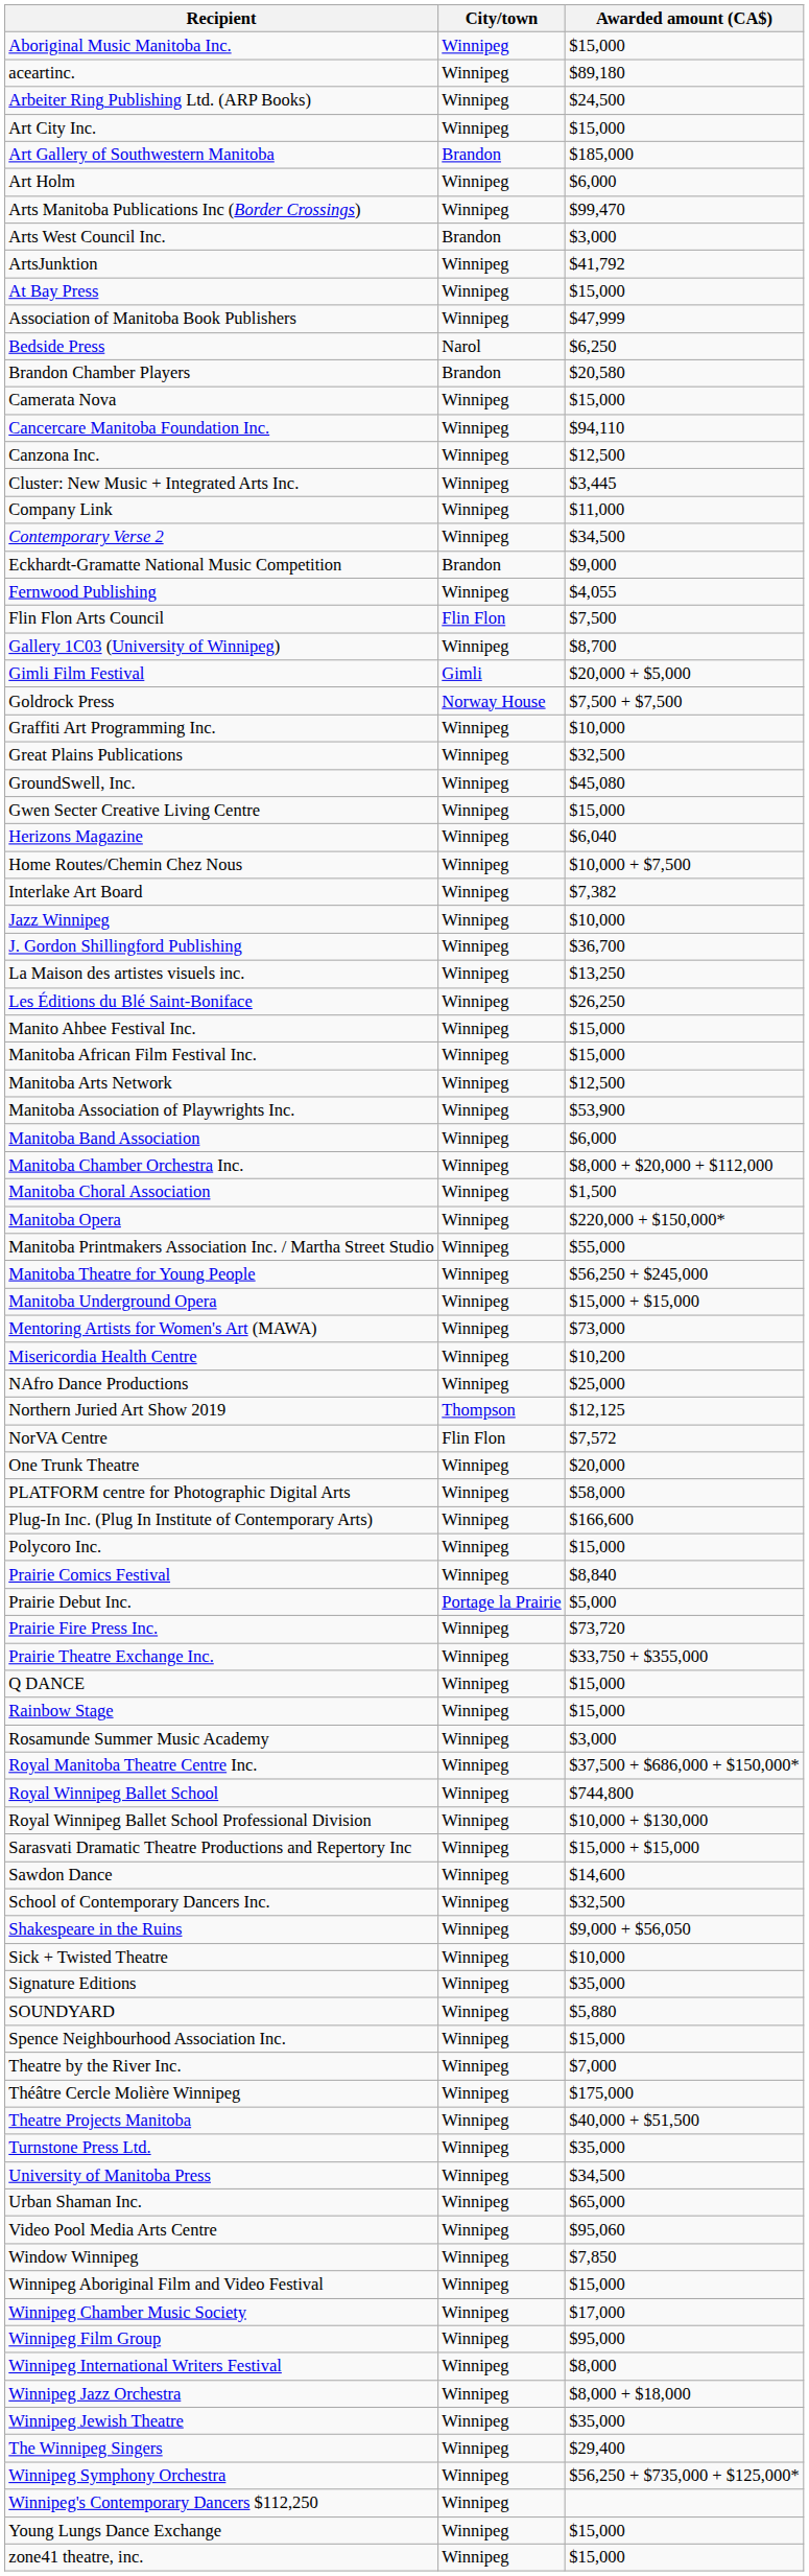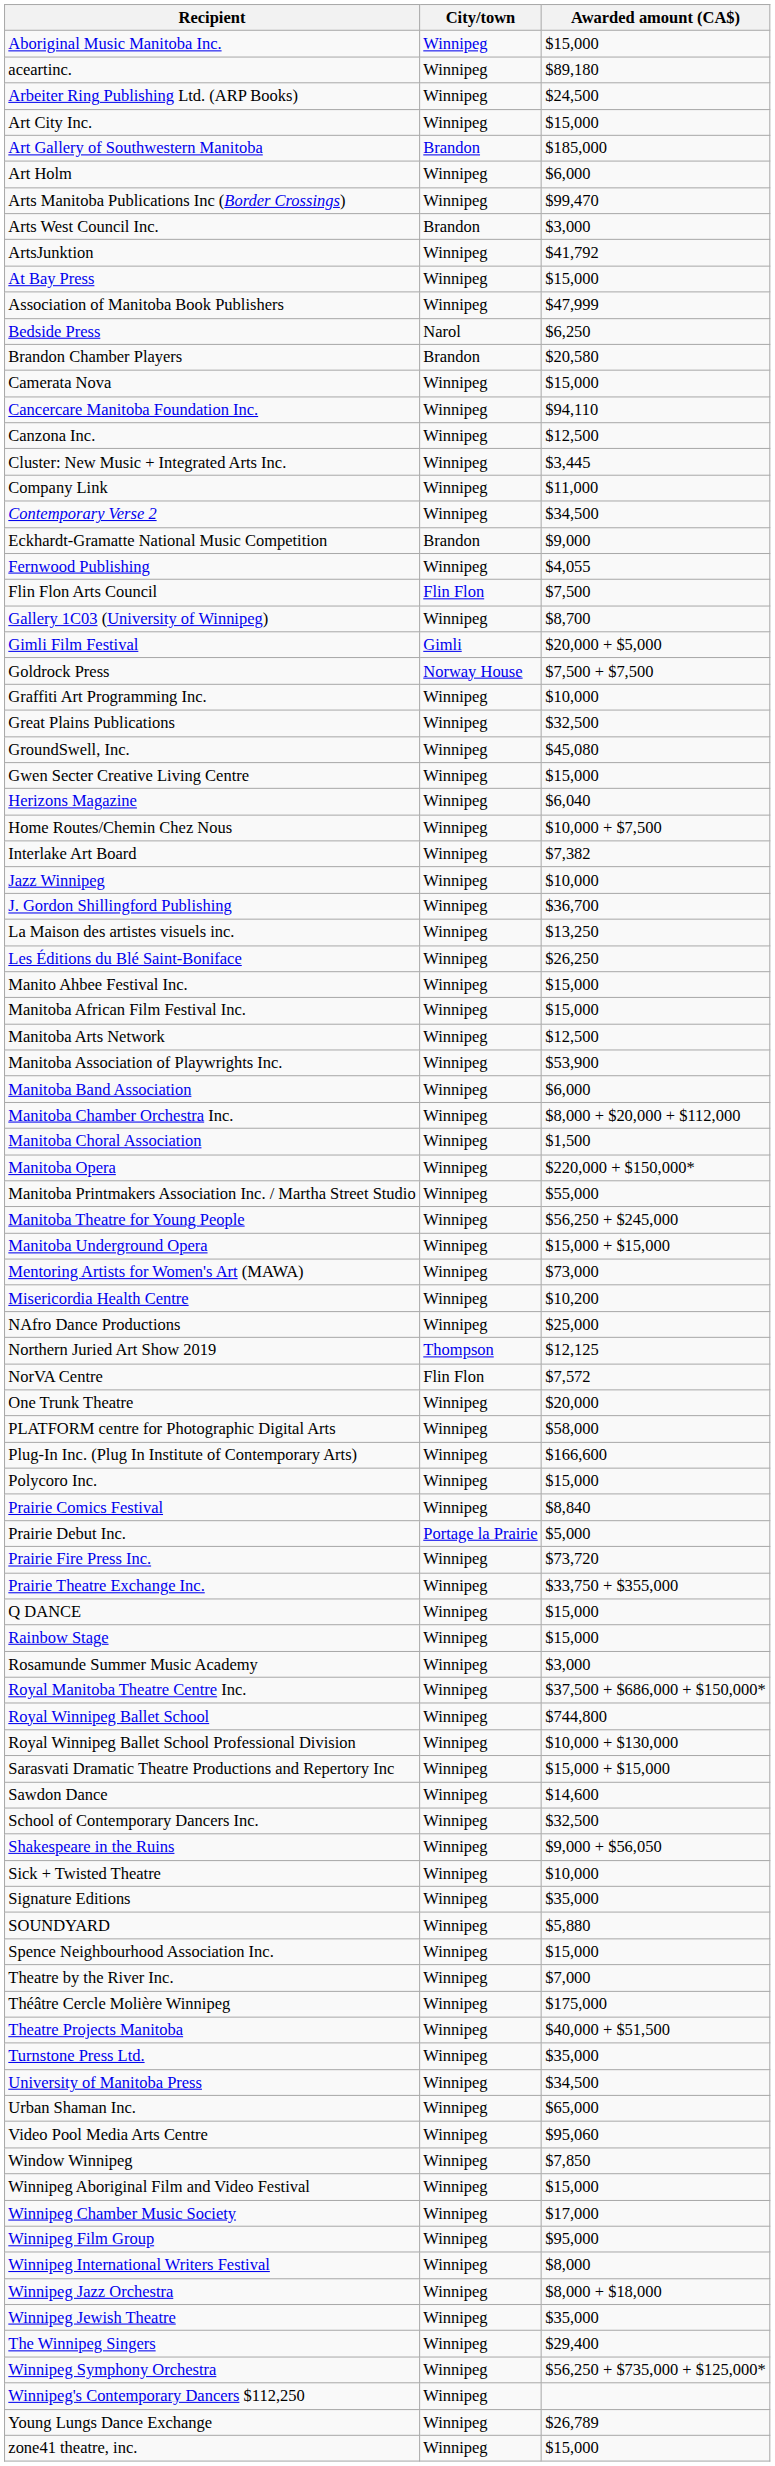 <table class="wikitable">
 <tr>
 <th>Recipient</th>
 <th>City/town</th>
 <th>Awarded amount (CA$)</th>
 </tr>
 <tr>
 <td><a href='#'>Aboriginal Music Manitoba Inc.</a></td>
 <td><a href='#'>Winnipeg</a></td>
 <td>$15,000</td>
 </tr>
 <tr>
 <td>aceartinc.</td>
 <td>Winnipeg</td>
 <td>$89,180</td>
 </tr>
 <tr>
 <td><a href='#'>Arbeiter Ring Publishing</a> Ltd. (ARP Books)</td>
 <td>Winnipeg</td>
 <td>$24,500</td>
 </tr>
 <tr>
 <td>Art City Inc.</td>
 <td>Winnipeg</td>
 <td>$15,000</td>
 </tr>
 <tr>
 <td><a href='#'>Art Gallery of Southwestern Manitoba</a></td>
 <td><a href='#'>Brandon</a></td>
 <td>$185,000</td>
 </tr>
 <tr>
 <td>Art Holm</td>
 <td>Winnipeg</td>
 <td>$6,000</td>
 </tr>
 <tr>
 <td>Arts Manitoba Publications Inc (<a href='#'><em>Border Crossings</em></a>)</td>
 <td>Winnipeg</td>
 <td>$99,470</td>
 </tr>
 <tr>
 <td>Arts West Council Inc.</td>
 <td>Brandon</td>
 <td>$3,000</td>
 </tr>
 <tr>
 <td>ArtsJunktion</td>
 <td>Winnipeg</td>
 <td>$41,792</td>
 </tr>
 <tr>
 <td><a href='#'>At Bay Press</a></td>
 <td>Winnipeg</td>
 <td>$15,000</td>
 </tr>
 <tr>
 <td>Association of Manitoba Book Publishers</td>
 <td>Winnipeg</td>
 <td>$47,999</td>
 </tr>
 <tr>
 <td><a href='#'>Bedside Press</a></td>
 <td>Narol</td>
 <td>$6,250</td>
 </tr>
 <tr>
 <td>Brandon Chamber Players</td>
 <td>Brandon</td>
 <td>$20,580</td>
 </tr>
 <tr>
 <td>Camerata Nova</td>
 <td>Winnipeg</td>
 <td>$15,000</td>
 </tr>
 <tr>
 <td><a href='#'>Cancercare Manitoba Foundation Inc.</a></td>
 <td>Winnipeg</td>
 <td>$94,110</td>
 </tr>
 <tr>
 <td>Canzona Inc.</td>
 <td>Winnipeg</td>
 <td>$12,500</td>
 </tr>
 <tr>
 <td>Cluster: New Music + Integrated Arts Inc.</td>
 <td>Winnipeg</td>
 <td>$3,445</td>
 </tr>
 <tr>
 <td>Company Link</td>
 <td>Winnipeg</td>
 <td>$11,000</td>
 </tr>
 <tr>
 <td><em><a href='#'>Contemporary Verse 2</a></em></td>
 <td>Winnipeg</td>
 <td>$34,500</td>
 </tr>
 <tr>
 <td>Eckhardt-Gramatte National Music Competition</td>
 <td>Brandon</td>
 <td>$9,000</td>
 </tr>
 <tr>
 <td><a href='#'>Fernwood Publishing</a></td>
 <td>Winnipeg</td>
 <td>$4,055</td>
 </tr>
 <tr>
 <td>Flin Flon Arts Council</td>
 <td><a href='#'>Flin Flon</a></td>
 <td>$7,500</td>
 </tr>
 <tr>
 <td><a href='#'>Gallery 1C03</a> (<a href='#'>University of Winnipeg</a>)</td>
 <td>Winnipeg</td>
 <td>$8,700</td>
 </tr>
 <tr>
 <td><a href='#'>Gimli Film Festival</a></td>
 <td><a href='#'>Gimli</a></td>
 <td>$20,000 + $5,000</td>
 </tr>
 <tr>
 <td>Goldrock Press</td>
 <td><a href='#'>Norway House</a></td>
 <td>$7,500 + $7,500</td>
 </tr>
 <tr>
 <td>Graffiti Art Programming Inc.</td>
 <td>Winnipeg</td>
 <td>$10,000</td>
 </tr>
 <tr>
 <td>Great Plains Publications</td>
 <td>Winnipeg</td>
 <td>$32,500</td>
 </tr>
 <tr>
 <td>GroundSwell, Inc.</td>
 <td>Winnipeg</td>
 <td>$45,080</td>
 </tr>
 <tr>
 <td>Gwen Secter Creative Living Centre</td>
 <td>Winnipeg</td>
 <td>$15,000</td>
 </tr>
 <tr>
 <td><a href='#'>Herizons Magazine</a></td>
 <td>Winnipeg</td>
 <td>$6,040</td>
 </tr>
 <tr>
 <td>Home Routes/Chemin Chez Nous</td>
 <td>Winnipeg</td>
 <td>$10,000 + $7,500</td>
 </tr>
 <tr>
 <td>Interlake Art Board</td>
 <td>Winnipeg</td>
 <td>$7,382</td>
 </tr>
 <tr>
 <td><a href='#'>Jazz Winnipeg</a></td>
 <td>Winnipeg</td>
 <td>$10,000</td>
 </tr>
 <tr>
 <td><a href='#'>J. Gordon Shillingford Publishing</a></td>
 <td>Winnipeg</td>
 <td>$36,700</td>
 </tr>
 <tr>
 <td>La Maison des artistes visuels inc.</td>
 <td>Winnipeg</td>
 <td>$13,250</td>
 </tr>
 <tr>
 <td><a href='#'>Les Éditions du Blé Saint-Boniface</a></td>
 <td>Winnipeg</td>
 <td>$26,250</td>
 </tr>
 <tr>
 <td>Manito Ahbee Festival Inc.</td>
 <td>Winnipeg</td>
 <td>$15,000</td>
 </tr>
 <tr>
 <td>Manitoba African Film Festival Inc.</td>
 <td>Winnipeg</td>
 <td>$15,000</td>
 </tr>
 <tr>
 <td>Manitoba Arts Network</td>
 <td>Winnipeg</td>
 <td>$12,500</td>
 </tr>
 <tr>
 <td>Manitoba Association of Playwrights Inc.</td>
 <td>Winnipeg</td>
 <td>$53,900</td>
 </tr>
 <tr>
 <td><a href='#'>Manitoba Band Association</a></td>
 <td>Winnipeg</td>
 <td>$6,000</td>
 </tr>
 <tr>
 <td><a href='#'>Manitoba Chamber Orchestra</a> Inc.</td>
 <td>Winnipeg</td>
 <td>$8,000 + $20,000 + $112,000</td>
 </tr>
 <tr>
 <td><a href='#'>Manitoba Choral Association</a></td>
 <td>Winnipeg</td>
 <td>$1,500</td>
 </tr>
 <tr>
 <td><a href='#'>Manitoba Opera</a></td>
 <td>Winnipeg</td>
 <td>$220,000 + $150,000*</td>
 </tr>
 <tr>
 <td>Manitoba Printmakers Association Inc. / Martha Street Studio</td>
 <td>Winnipeg</td>
 <td>$55,000</td>
 </tr>
 <tr>
 <td><a href='#'>Manitoba Theatre for Young People</a></td>
 <td>Winnipeg</td>
 <td>$56,250 + $245,000</td>
 </tr>
 <tr>
 <td><a href='#'>Manitoba Underground Opera</a></td>
 <td>Winnipeg</td>
 <td>$15,000 + $15,000</td>
 </tr>
 <tr>
 <td><a href='#'>Mentoring Artists for Women's Art</a> (MAWA)</td>
 <td>Winnipeg</td>
 <td>$73,000</td>
 </tr>
 <tr>
 <td><a href='#'>Misericordia Health Centre</a></td>
 <td>Winnipeg</td>
 <td>$10,200</td>
 </tr>
 <tr>
 <td>NAfro Dance Productions</td>
 <td>Winnipeg</td>
 <td>$25,000</td>
 </tr>
 <tr>
 <td>Northern Juried Art Show 2019</td>
 <td><a href='#'>Thompson</a></td>
 <td>$12,125</td>
 </tr>
 <tr>
 <td>NorVA Centre</td>
 <td>Flin Flon</td>
 <td>$7,572</td>
 </tr>
 <tr>
 <td>One Trunk Theatre</td>
 <td>Winnipeg</td>
 <td>$20,000</td>
 </tr>
 <tr>
 <td>PLATFORM centre for Photographic Digital Arts</td>
 <td>Winnipeg</td>
 <td>$58,000</td>
 </tr>
 <tr>
 <td>Plug-In Inc. (Plug In Institute of Contemporary Arts)</td>
 <td>Winnipeg</td>
 <td>$166,600</td>
 </tr>
 <tr>
 <td>Polycoro Inc.</td>
 <td>Winnipeg</td>
 <td>$15,000</td>
 </tr>
 <tr>
 <td><a href='#'>Prairie Comics Festival</a></td>
 <td>Winnipeg</td>
 <td>$8,840</td>
 </tr>
 <tr>
 <td>Prairie Debut Inc.</td>
 <td><a href='#'>Portage la Prairie</a></td>
 <td>$5,000</td>
 </tr>
 <tr>
 <td><a href='#'>Prairie Fire Press Inc.</a></td>
 <td>Winnipeg</td>
 <td>$73,720</td>
 </tr>
 <tr>
 <td><a href='#'>Prairie Theatre Exchange Inc.</a></td>
 <td>Winnipeg</td>
 <td>$33,750 + $355,000</td>
 </tr>
 <tr>
 <td>Q DANCE</td>
 <td>Winnipeg</td>
 <td>$15,000</td>
 </tr>
 <tr>
 <td><a href='#'>Rainbow Stage</a></td>
 <td>Winnipeg</td>
 <td>$15,000</td>
 </tr>
 <tr>
 <td>Rosamunde Summer Music Academy</td>
 <td>Winnipeg</td>
 <td>$3,000</td>
 </tr>
 <tr>
 <td><a href='#'>Royal Manitoba Theatre Centre</a> Inc.</td>
 <td>Winnipeg</td>
 <td>$37,500 + $686,000 + $150,000*</td>
 </tr>
 <tr>
 <td><a href='#'>Royal Winnipeg Ballet School</a></td>
 <td>Winnipeg</td>
 <td>$744,800</td>
 </tr>
 <tr>
 <td>Royal Winnipeg Ballet School Professional Division</td>
 <td>Winnipeg</td>
 <td>$10,000 + $130,000</td>
 </tr>
 <tr>
 <td>Sarasvati Dramatic Theatre Productions and Repertory Inc</td>
 <td>Winnipeg</td>
 <td>$15,000 + $15,000</td>
 </tr>
 <tr>
 <td>Sawdon Dance</td>
 <td>Winnipeg</td>
 <td>$14,600</td>
 </tr>
 <tr>
 <td>School of Contemporary Dancers Inc.</td>
 <td>Winnipeg</td>
 <td>$32,500</td>
 </tr>
 <tr>
 <td><a href='#'>Shakespeare in the Ruins</a></td>
 <td>Winnipeg</td>
 <td>$9,000 + $56,050</td>
 </tr>
 <tr>
 <td>Sick + Twisted Theatre</td>
 <td>Winnipeg</td>
 <td>$10,000</td>
 </tr>
 <tr>
 <td>Signature Editions</td>
 <td>Winnipeg</td>
 <td>$35,000</td>
 </tr>
 <tr>
 <td>SOUNDYARD</td>
 <td>Winnipeg</td>
 <td>$5,880</td>
 </tr>
 <tr>
 <td>Spence Neighbourhood Association Inc.</td>
 <td>Winnipeg</td>
 <td>$15,000</td>
 </tr>
 <tr>
 <td>Theatre by the River Inc.</td>
 <td>Winnipeg</td>
 <td>$7,000</td>
 </tr>
 <tr>
 <td>Théâtre Cercle Molière Winnipeg</td>
 <td>Winnipeg</td>
 <td>$175,000</td>
 </tr>
 <tr>
 <td><a href='#'>Theatre Projects Manitoba</a></td>
 <td>Winnipeg</td>
 <td>$40,000 + $51,500</td>
 </tr>
 <tr>
 <td><a href='#'>Turnstone Press Ltd.</a></td>
 <td>Winnipeg</td>
 <td>$35,000</td>
 </tr>
 <tr>
 <td><a href='#'>University of Manitoba Press</a></td>
 <td>Winnipeg</td>
 <td>$34,500</td>
 </tr>
 <tr>
 <td>Urban Shaman Inc.</td>
 <td>Winnipeg</td>
 <td>$65,000</td>
 </tr>
 <tr>
 <td>Video Pool Media Arts Centre</td>
 <td>Winnipeg</td>
 <td>$95,060</td>
 </tr>
 <tr>
 <td>Window Winnipeg</td>
 <td>Winnipeg</td>
 <td>$7,850</td>
 </tr>
 <tr>
 <td>Winnipeg Aboriginal Film and Video Festival</td>
 <td>Winnipeg</td>
 <td>$15,000</td>
 </tr>
 <tr>
 <td><a href='#'>Winnipeg Chamber Music Society</a></td>
 <td>Winnipeg</td>
 <td>$17,000</td>
 </tr>
 <tr>
 <td><a href='#'>Winnipeg Film Group</a></td>
 <td>Winnipeg</td>
 <td>$95,000</td>
 </tr>
 <tr>
 <td><a href='#'>Winnipeg International Writers Festival</a></td>
 <td>Winnipeg</td>
 <td>$8,000</td>
 </tr>
 <tr>
 <td><a href='#'>Winnipeg Jazz Orchestra</a></td>
 <td>Winnipeg</td>
 <td>$8,000 + $18,000</td>
 </tr>
 <tr>
 <td><a href='#'>Winnipeg Jewish Theatre</a></td>
 <td>Winnipeg</td>
 <td>$35,000</td>
 </tr>
 <tr>
 <td><a href='#'>The Winnipeg Singers</a></td>
 <td>Winnipeg</td>
 <td>$29,400</td>
 </tr>
 <tr>
 <td><a href='#'>Winnipeg Symphony Orchestra</a></td>
 <td>Winnipeg</td>
 <td>$56,250 + $735,000 + $125,000*</td>
 </tr>
 <tr>
 <td><a href='#'>Winnipeg's Contemporary Dancers</a> $112,250</td>
 <td>Winnipeg</td>
 <td></td>
 </tr>
 <tr>
 <td>Young Lungs Dance Exchange</td>
 <td>Winnipeg</td>
-<td>$15,000</td>
+<td>$26,789</td>
 </tr>
 <tr>
 <td>zone41 theatre, inc.</td>
 <td>Winnipeg</td>
 <td>$15,000</td>
 </tr>
 </table>
